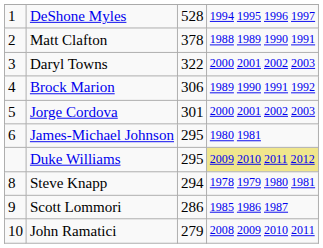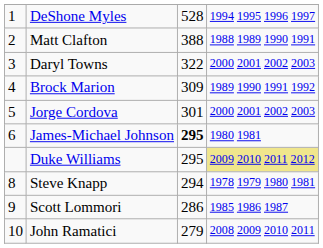 <table class="wikitable">
 <tr>
 </tr>
 <tr>
 <td>1</td>
 <td><a href='#'>DeShone Myles</a></td>
 <td>528</td>
 <td style="font-size:80%;"><a href='#'>1994</a> <a href='#'>1995</a> <a href='#'>1996</a> <a href='#'>1997</a></td>
 </tr>
 <tr>
 <td>2</td>
 <td>Matt Clafton</td>
-<td>378</td>
+<td>388</td>
 <td style="font-size:80%;"><a href='#'>1988</a> <a href='#'>1989</a> <a href='#'>1990</a> <a href='#'>1991</a></td>
 </tr>
 <tr>
 <td>3</td>
 <td>Daryl Towns</td>
 <td>322</td>
 <td style="font-size:80%;"><a href='#'>2000</a> <a href='#'>2001</a> <a href='#'>2002</a> <a href='#'>2003</a></td>
 </tr>
 <tr>
 <td>4</td>
 <td><a href='#'>Brock Marion</a></td>
-<td>306</td>
+<td>309</td>
 <td style="font-size:80%;"><a href='#'>1989</a> <a href='#'>1990</a> <a href='#'>1991</a> <a href='#'>1992</a></td>
 </tr>
 <tr>
 <td>5</td>
 <td><a href='#'>Jorge Cordova</a></td>
 <td>301</td>
 <td style="font-size:80%;"><a href='#'>2000</a> <a href='#'>2001</a> <a href='#'>2002</a> <a href='#'>2003</a></td>
 </tr>
 <tr>
 <td>6</td>
 <td><a href='#'>James-Michael Johnson</a></td>
-<td>295</td>
+<td><strong>295</strong></td>
 <td style="font-size:80%;"><a href='#'>1980</a> <a href='#'>1981</a></td>
 </tr>
 <tr>
 <td></td>
 <td><a href='#'>Duke Williams</a></td>
 <td>295</td>
 <td style="background: khaki; font-size:80%;"><a href='#'>2009</a> <a href='#'>2010</a> <a href='#'>2011</a> <a href='#'>2012</a></td>
 </tr>
 <tr>
 <td>8</td>
 <td>Steve Knapp</td>
 <td>294</td>
 <td style="font-size:80%;"><a href='#'>1978</a> <a href='#'>1979</a> <a href='#'>1980</a> <a href='#'>1981</a></td>
 </tr>
 <tr>
 <td>9</td>
 <td>Scott Lommori</td>
 <td>286</td>
 <td style="font-size:80%;"><a href='#'>1985</a> <a href='#'>1986</a> <a href='#'>1987</a></td>
 </tr>
 <tr>
 <td>10</td>
 <td>John Ramatici</td>
 <td>279</td>
 <td style="font-size:80%;"><a href='#'>2008</a> <a href='#'>2009</a> <a href='#'>2010</a> <a href='#'>2011</a></td>
 </tr>
 </table>
